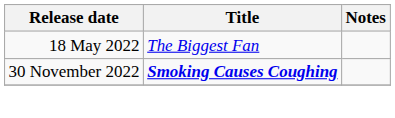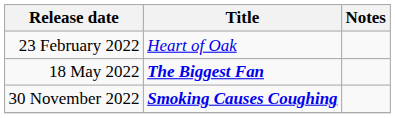 <table class="wikitable sortable">
 <tr>
 <th scope="col">Release date</th>
 <th>Title</th>
 <th>Notes</th>
 </tr>
 <tr>
+<td style="text-align:right;">23 February 2022</td>
+<td><em><a href='#'>Heart of Oak</a></em></td>
+<td></td>
+</tr>
+<tr>
 <td style="text-align:right;">18 May 2022</td>
-<td><em><a href='#'>The Biggest Fan</a></em></td>
+<td><strong><em><a href='#'>The Biggest Fan</a></em></strong></td>
 <td></td>
 </tr>
 <tr>
 <td style="text-align:right;">30 November 2022</td>
 <td><strong><em><a href='#'>Smoking Causes Coughing</a></em></strong></td>
 <td></td>
 </tr>
 <tr>
 </tr>
 </table>
